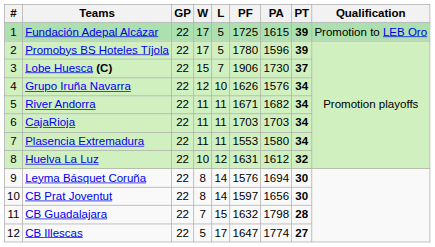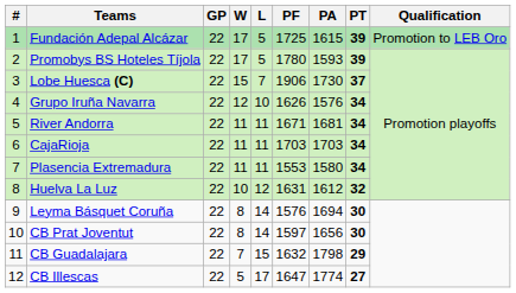 <table class="wikitable" style="text-align: center;">
 <tr>
 <th>#</th>
 <th>Teams</th>
 <th>GP</th>
 <th>W</th>
 <th>L</th>
 <th>PF</th>
 <th>PA</th>
 <th>PT</th>
 <th>Qualification</th>
 </tr>
 <tr bgcolor=ACE1AF>
 <td>1</td>
 <td align="left"><a href='#'>Fundación Adepal Alcázar</a></td>
 <td>22</td>
 <td>17</td>
 <td>5</td>
 <td>1725</td>
 <td>1615</td>
 <td><strong>39</strong></td>
 <td align="center">Promotion to <a href='#'>LEB Oro</a></td>
 </tr>
 <tr bgcolor=D0F0C0>
 <td>2</td>
 <td align="left"><a href='#'>Promobys BS Hoteles Tíjola</a></td>
 <td>22</td>
 <td>17</td>
 <td>5</td>
 <td>1780</td>
-<td>1596</td>
+<td>1593</td>
 <td><strong>39</strong></td>
 <td rowspan=7>Promotion playoffs</td>
 </tr>
 <tr bgcolor=D0F0C0>
 <td>3</td>
 <td align="left"><a href='#'>Lobe Huesca</a> <strong>(C)</strong></td>
 <td>22</td>
 <td>15</td>
 <td>7</td>
 <td>1906</td>
 <td>1730</td>
 <td><strong>37</strong></td>
 </tr>
 <tr bgcolor=D0F0C0>
 <td>4</td>
 <td align="left"><a href='#'>Grupo Iruña Navarra</a></td>
 <td>22</td>
 <td>12</td>
 <td>10</td>
 <td>1626</td>
 <td>1576</td>
 <td><strong>34</strong></td>
 </tr>
 <tr bgcolor=D0F0C0>
 <td>5</td>
 <td align="left"><a href='#'>River Andorra</a></td>
 <td>22</td>
 <td>11</td>
 <td>11</td>
 <td>1671</td>
-<td>1682</td>
+<td>1681</td>
 <td><strong>34</strong></td>
 </tr>
 <tr bgcolor=D0F0C0>
 <td>6</td>
 <td align="left"><a href='#'>CajaRioja</a></td>
 <td>22</td>
 <td>11</td>
 <td>11</td>
 <td>1703</td>
 <td>1703</td>
 <td><strong>34</strong></td>
 </tr>
 <tr bgcolor=D0F0C0>
 <td>7</td>
 <td align="left"><a href='#'>Plasencia Extremadura</a></td>
 <td>22</td>
 <td>11</td>
 <td>11</td>
 <td>1553</td>
 <td>1580</td>
 <td><strong>34</strong></td>
 </tr>
 <tr bgcolor=D0F0C0>
 <td>8</td>
 <td align="left"><a href='#'>Huelva La Luz</a></td>
 <td>22</td>
 <td>10</td>
 <td>12</td>
 <td>1631</td>
 <td>1612</td>
 <td><strong>32</strong></td>
 </tr>
 <tr>
 <td>9</td>
 <td align="left"><a href='#'>Leyma Básquet Coruña</a></td>
 <td>22</td>
 <td>8</td>
 <td>14</td>
 <td>1576</td>
 <td>1694</td>
 <td><strong>30</strong></td>
 </tr>
 <tr>
 <td>10</td>
 <td align="left"><a href='#'>CB Prat Joventut</a></td>
 <td>22</td>
 <td>8</td>
 <td>14</td>
 <td>1597</td>
 <td>1656</td>
 <td><strong>30</strong></td>
 </tr>
 <tr>
 <td>11</td>
 <td align="left"><a href='#'>CB Guadalajara</a></td>
 <td>22</td>
 <td>7</td>
 <td>15</td>
 <td>1632</td>
 <td>1798</td>
-<td><strong>28</strong></td>
+<td><strong>29</strong></td>
 </tr>
 <tr>
 <td>12</td>
 <td align="left"><a href='#'>CB Illescas</a></td>
 <td>22</td>
 <td>5</td>
 <td>17</td>
 <td>1647</td>
 <td>1774</td>
 <td><strong>27</strong></td>
 </tr>
 </table>
